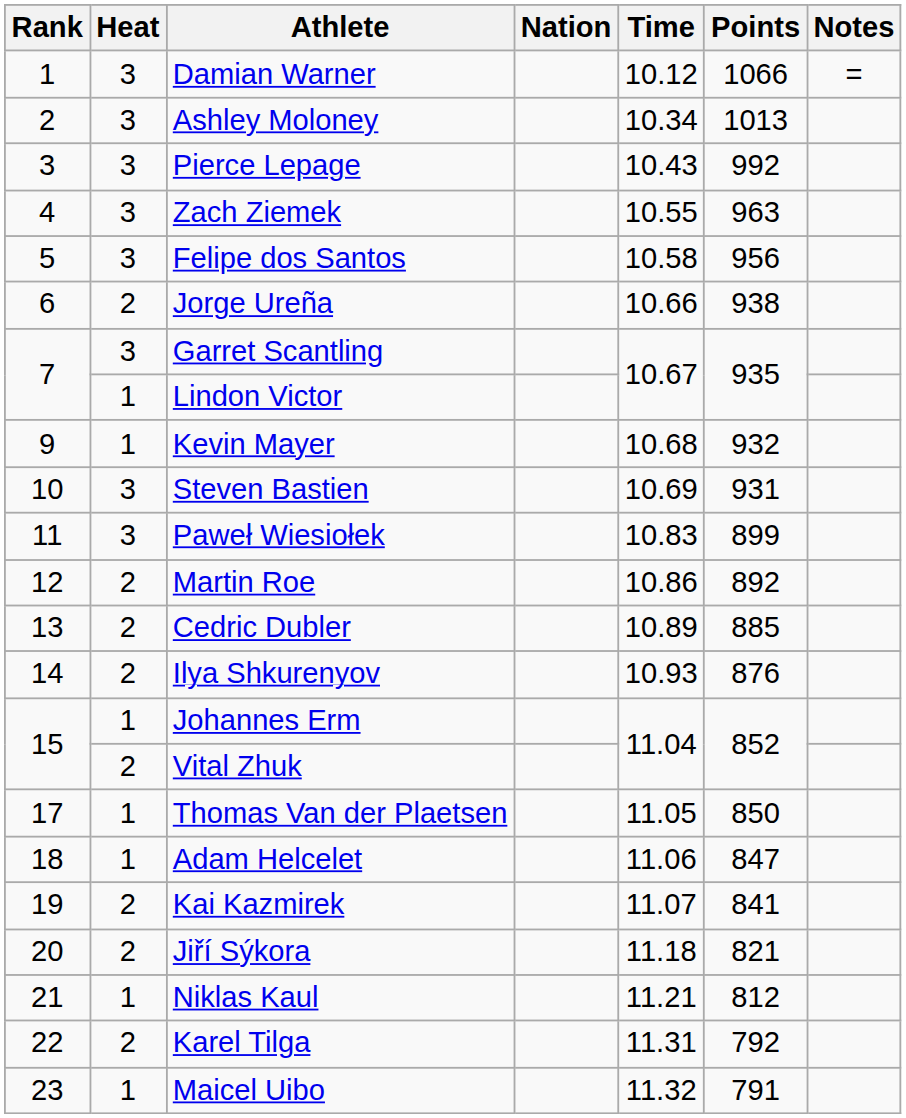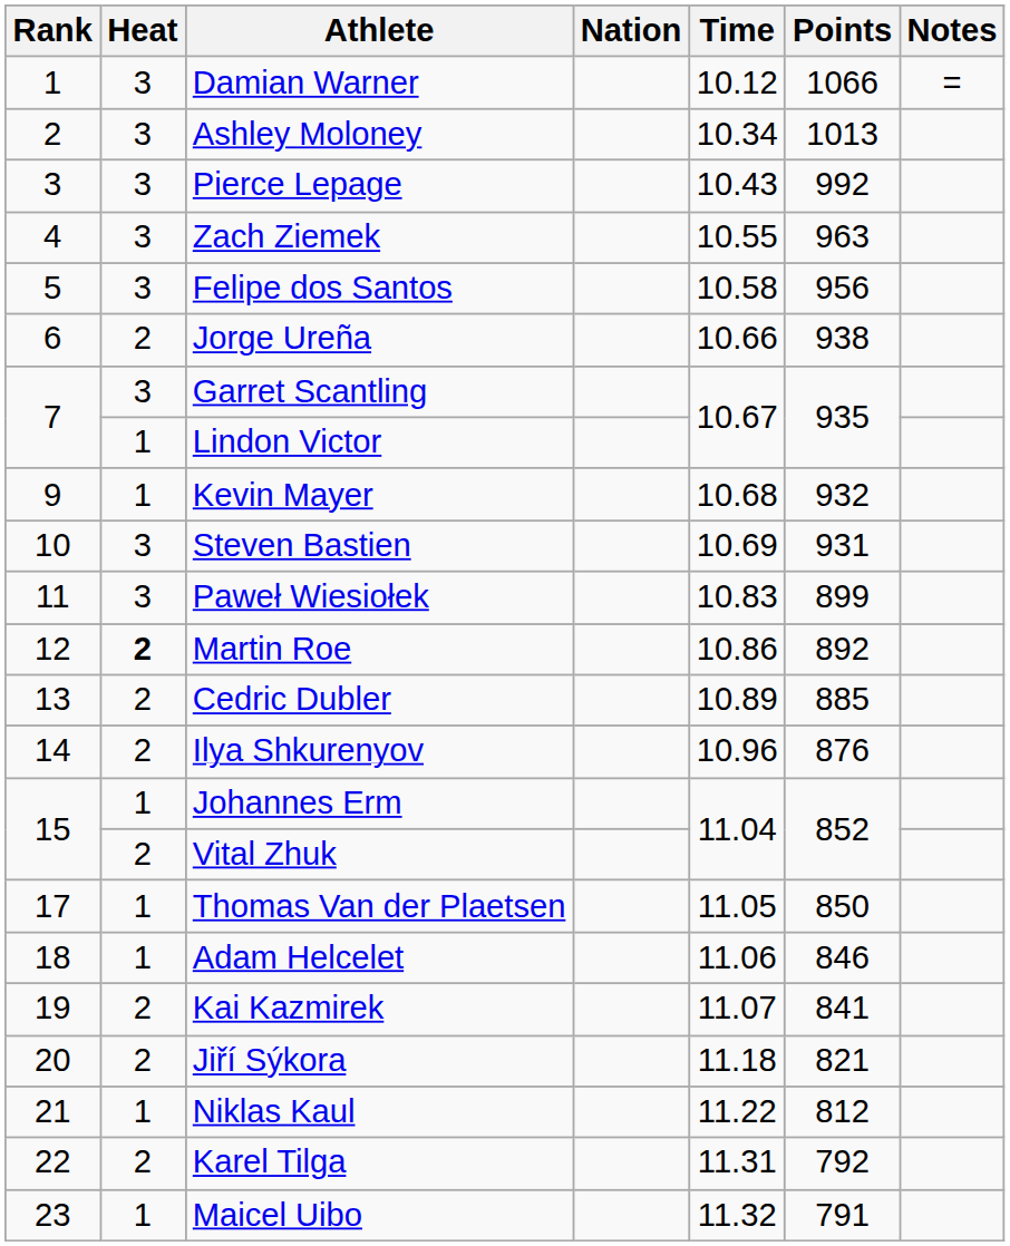 <table class="wikitable sortable" style="text-align:center">
 <tr>
 <th>Rank</th>
 <th>Heat</th>
 <th>Athlete</th>
 <th>Nation</th>
 <th>Time</th>
 <th>Points</th>
 <th>Notes</th>
 </tr>
 <tr>
 <td>1</td>
 <td>3</td>
 <td align="left"><a href='#'>Damian Warner</a></td>
 <td align="left"></td>
 <td>10.12</td>
 <td>1066</td>
 <td>=</td>
 </tr>
 <tr>
 <td>2</td>
 <td>3</td>
 <td align="left"><a href='#'>Ashley Moloney</a></td>
 <td align="left"></td>
 <td>10.34</td>
 <td>1013</td>
 <td></td>
 </tr>
 <tr>
 <td>3</td>
 <td>3</td>
 <td align="left"><a href='#'>Pierce Lepage</a></td>
 <td align="left"></td>
 <td>10.43</td>
 <td>992</td>
 <td></td>
 </tr>
 <tr>
 <td>4</td>
 <td>3</td>
 <td align="left"><a href='#'>Zach Ziemek</a></td>
 <td align="left"></td>
 <td>10.55</td>
 <td>963</td>
 <td></td>
 </tr>
 <tr>
 <td>5</td>
 <td>3</td>
 <td align="left"><a href='#'>Felipe dos Santos</a></td>
 <td align="left"></td>
 <td>10.58</td>
 <td>956</td>
 <td></td>
 </tr>
 <tr>
 <td>6</td>
 <td>2</td>
 <td align="left"><a href='#'>Jorge Ureña</a></td>
 <td align="left"></td>
 <td>10.66</td>
 <td>938</td>
 <td></td>
 </tr>
 <tr>
 <td rowspan="2">7</td>
 <td>3</td>
 <td align="left"><a href='#'>Garret Scantling</a></td>
 <td align="left"></td>
 <td rowspan="2">10.67</td>
 <td rowspan="2">935</td>
 <td></td>
 </tr>
 <tr>
 <td>1</td>
 <td align="left"><a href='#'>Lindon Victor</a></td>
 <td align="left"></td>
 <td></td>
 </tr>
 <tr>
 <td>9</td>
 <td>1</td>
 <td align="left"><a href='#'>Kevin Mayer</a></td>
 <td align="left"></td>
 <td>10.68</td>
 <td>932</td>
 <td></td>
 </tr>
 <tr>
 <td>10</td>
 <td>3</td>
 <td align="left"><a href='#'>Steven Bastien</a></td>
 <td align="left"></td>
 <td>10.69</td>
 <td>931</td>
 <td></td>
 </tr>
 <tr>
 <td>11</td>
 <td>3</td>
 <td align="left"><a href='#'>Paweł Wiesiołek</a></td>
 <td align="left"></td>
 <td>10.83</td>
 <td>899</td>
 <td></td>
 </tr>
 <tr>
 <td>12</td>
-<td>2</td>
+<td><strong>2</strong></td>
 <td align="left"><a href='#'>Martin Roe</a></td>
 <td align="left"></td>
 <td>10.86</td>
 <td>892</td>
 <td></td>
 </tr>
 <tr>
 <td>13</td>
 <td>2</td>
 <td align="left"><a href='#'>Cedric Dubler</a></td>
 <td align="left"></td>
 <td>10.89</td>
 <td>885</td>
 <td></td>
 </tr>
 <tr>
 <td>14</td>
 <td>2</td>
 <td align="left"><a href='#'>Ilya Shkurenyov</a></td>
 <td align="left"></td>
-<td>10.93</td>
+<td>10.96</td>
 <td>876</td>
 <td></td>
 </tr>
 <tr>
 <td rowspan="2">15</td>
 <td>1</td>
 <td align="left"><a href='#'>Johannes Erm</a></td>
 <td align="left"></td>
 <td rowspan="2">11.04</td>
 <td rowspan="2">852</td>
 <td></td>
 </tr>
 <tr>
 <td>2</td>
 <td align="left"><a href='#'>Vital Zhuk</a></td>
 <td align="left"></td>
 <td></td>
 </tr>
 <tr>
 <td>17</td>
 <td>1</td>
 <td align="left"><a href='#'>Thomas Van der Plaetsen</a></td>
 <td align="left"></td>
 <td>11.05</td>
 <td>850</td>
 <td></td>
 </tr>
 <tr>
 <td>18</td>
 <td>1</td>
 <td align="left"><a href='#'>Adam Helcelet</a></td>
 <td align="left"></td>
 <td>11.06</td>
-<td>847</td>
+<td>846</td>
 <td></td>
 </tr>
 <tr>
 <td>19</td>
 <td>2</td>
 <td align="left"><a href='#'>Kai Kazmirek</a></td>
 <td align="left"></td>
 <td>11.07</td>
 <td>841</td>
 <td></td>
 </tr>
 <tr>
 <td>20</td>
 <td>2</td>
 <td align="left"><a href='#'>Jiří Sýkora</a></td>
 <td align="left"></td>
 <td>11.18</td>
 <td>821</td>
 <td></td>
 </tr>
 <tr>
 <td>21</td>
 <td>1</td>
 <td align="left"><a href='#'>Niklas Kaul</a></td>
 <td align="left"></td>
-<td>11.21</td>
+<td>11.22</td>
 <td>812</td>
 <td></td>
 </tr>
 <tr>
 <td>22</td>
 <td>2</td>
 <td align="left"><a href='#'>Karel Tilga</a></td>
 <td align="left"></td>
 <td>11.31</td>
 <td>792</td>
 <td></td>
 </tr>
 <tr>
 <td>23</td>
 <td>1</td>
 <td align="left"><a href='#'>Maicel Uibo</a></td>
 <td align="left"></td>
 <td>11.32</td>
 <td>791</td>
 <td></td>
 </tr>
 </table>
